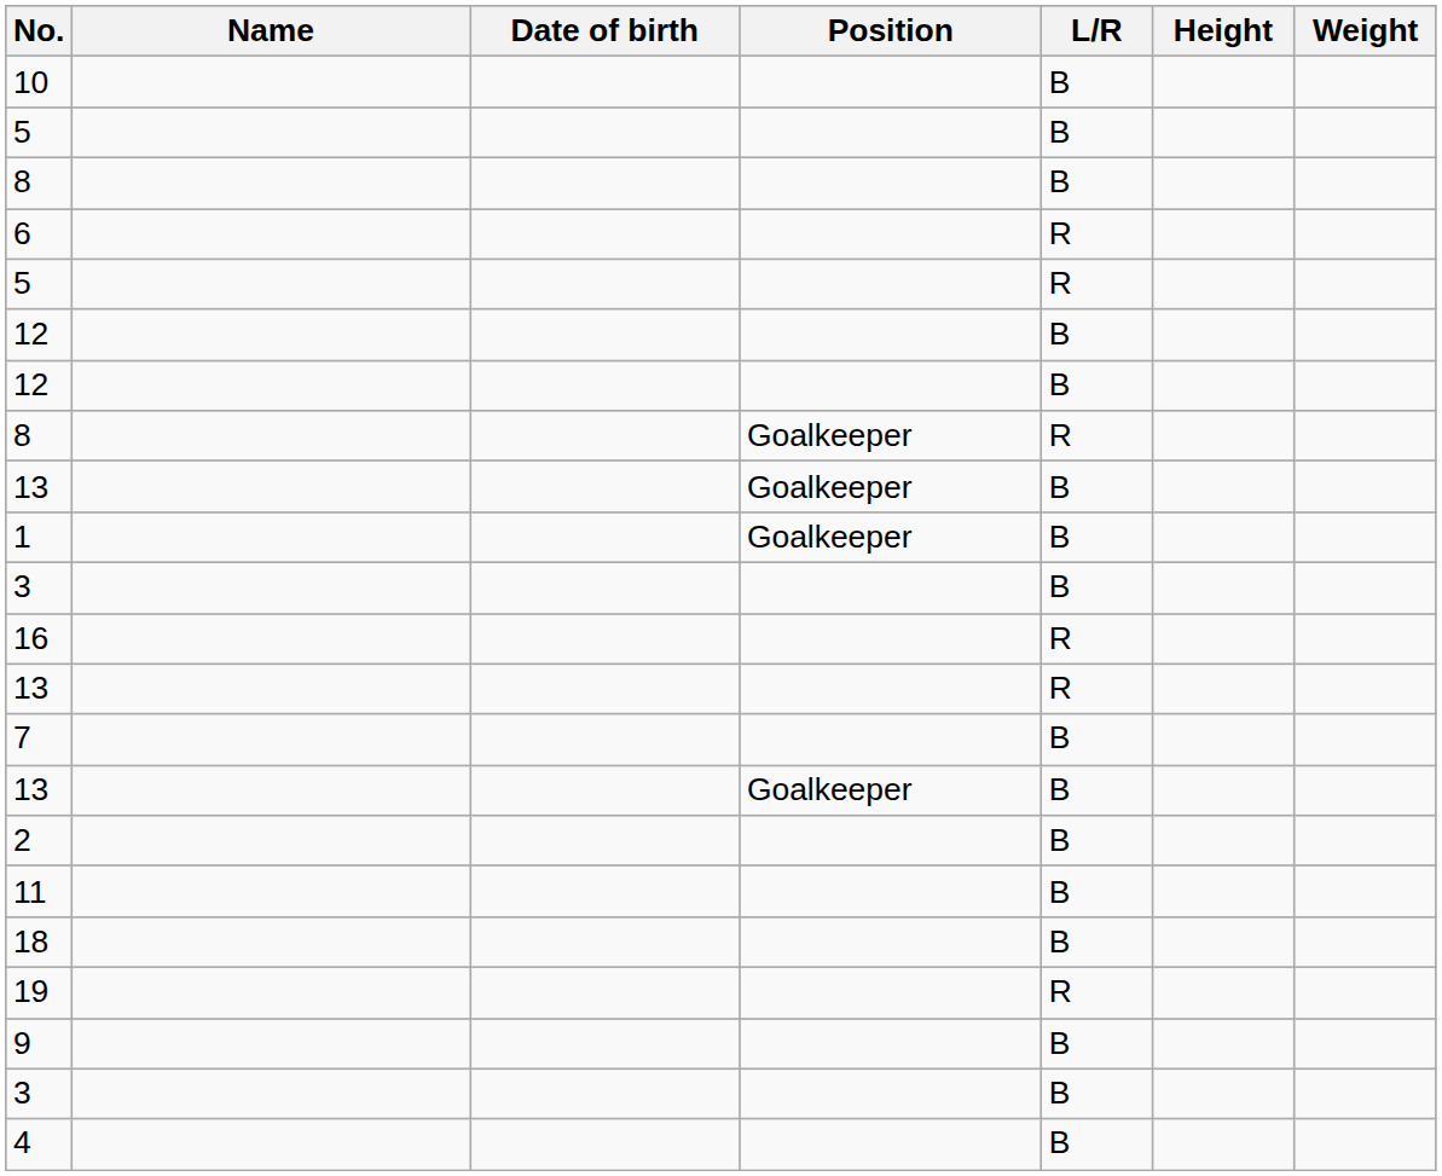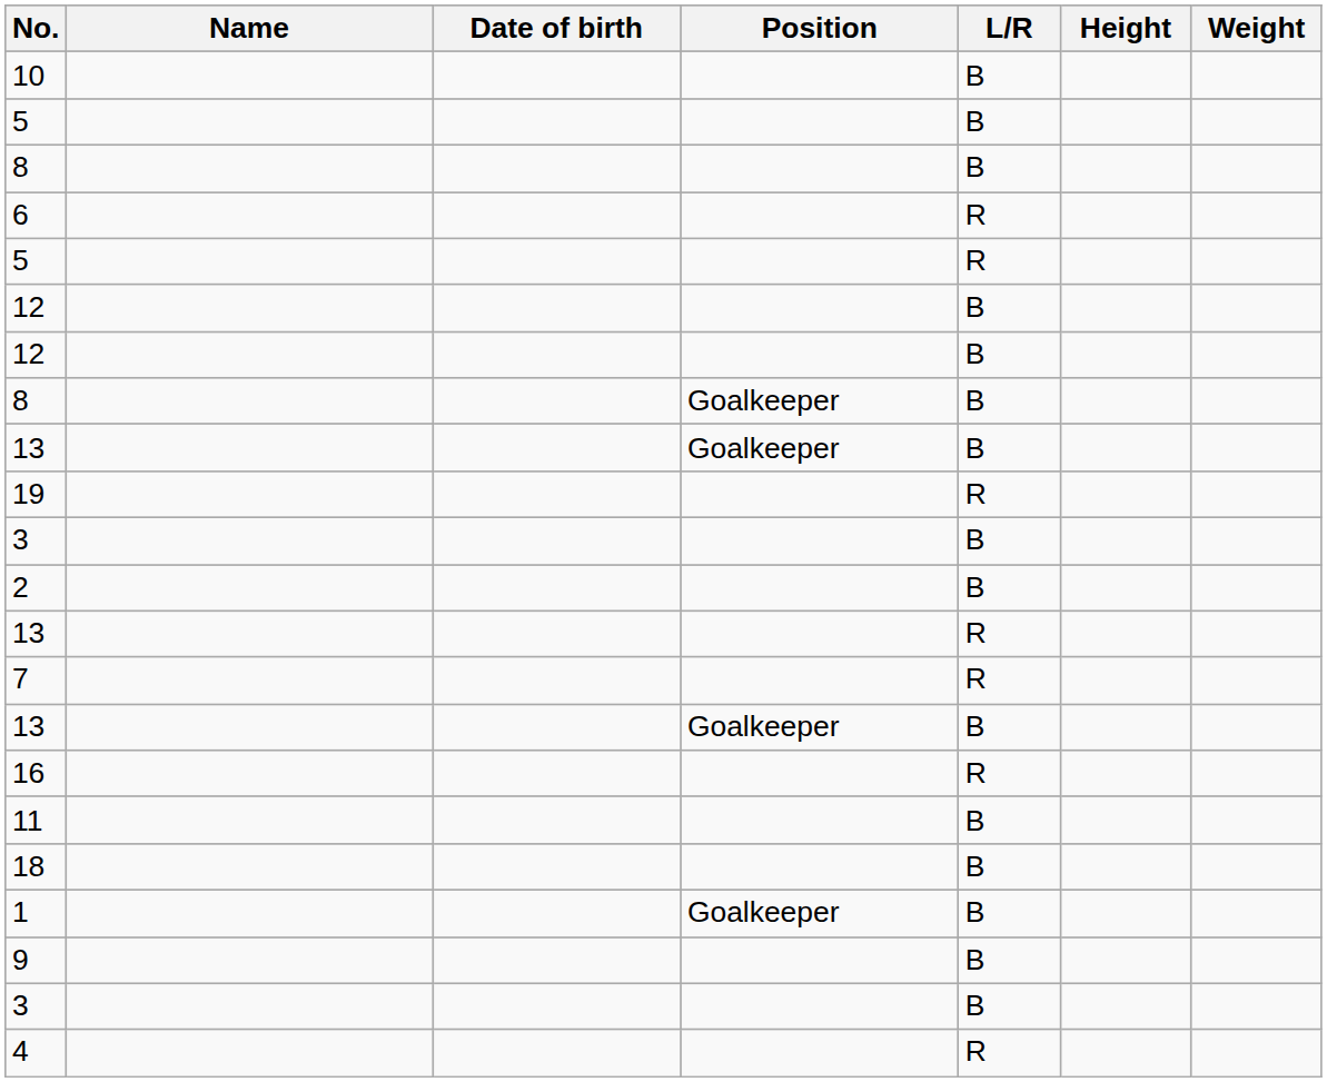 <table class="wikitable sortable" style=font-size:100%; text-align:center;>
 <tr>
 <th>No.</th>
 <th style=width:12em>Name</th>
 <th style=width:8em>Date of birth</th>
 <th style=width:9em>Position</th>
 <th style=width:3em>L/R</th>
 <th style=width:4em>Height</th>
 <th style=width:4em>Weight</th>
 </tr>
 <tr>
 <td>10</td>
 <td align=left></td>
 <td align=right></td>
 <td></td>
 <td>B</td>
 <td></td>
 <td></td>
 </tr>
 <tr>
 <td>5</td>
 <td align=left></td>
 <td align=right></td>
 <td></td>
 <td>B</td>
 <td></td>
 <td></td>
 </tr>
 <tr>
 <td>8</td>
 <td align=left></td>
 <td align=right></td>
 <td></td>
 <td>B</td>
 <td></td>
 <td></td>
 </tr>
 <tr>
 <td>6</td>
 <td align=left></td>
 <td align=right></td>
 <td></td>
 <td>R</td>
 <td></td>
 <td></td>
 </tr>
 <tr>
 <td>5</td>
 <td align=left></td>
 <td align=right></td>
 <td></td>
 <td>R</td>
 <td></td>
 <td></td>
 </tr>
 <tr>
 <td>12</td>
 <td align=left></td>
 <td align=right></td>
 <td></td>
 <td>B</td>
 <td></td>
 <td></td>
 </tr>
 <tr>
 <td>12</td>
 <td align=left></td>
 <td align=right></td>
 <td></td>
 <td>B</td>
 <td></td>
 <td></td>
 </tr>
 <tr>
 <td>8</td>
 <td align=left></td>
 <td align=right></td>
 <td>Goalkeeper</td>
-<td>R</td>
+<td>B</td>
 <td></td>
 <td></td>
 </tr>
 <tr>
 <td>13</td>
 <td align=left></td>
 <td align=right></td>
 <td>Goalkeeper</td>
 <td>B</td>
 <td></td>
 <td></td>
 </tr>
 <tr>
-<td>1</td>
+<td>19</td>
 <td align=left></td>
 <td align=right></td>
-<td>Goalkeeper</td>
-<td>B</td>
+<td></td>
+<td>R</td>
 <td></td>
 <td></td>
 </tr>
 <tr>
 <td>3</td>
 <td align=left></td>
 <td align=right></td>
 <td></td>
 <td>B</td>
 <td></td>
 <td></td>
 </tr>
 <tr>
-<td>16</td>
+<td>2</td>
 <td align=left></td>
 <td align=right></td>
 <td></td>
-<td>R</td>
+<td>B</td>
 <td></td>
 <td></td>
 </tr>
 <tr>
 <td>13</td>
 <td align=left></td>
 <td align=right></td>
 <td></td>
 <td>R</td>
 <td></td>
 <td></td>
 </tr>
 <tr>
 <td>7</td>
 <td align=left></td>
 <td align=right></td>
 <td></td>
-<td>B</td>
+<td>R</td>
 <td></td>
 <td></td>
 </tr>
 <tr>
 <td>13</td>
 <td align=left></td>
 <td align=right></td>
 <td>Goalkeeper</td>
 <td>B</td>
 <td></td>
 <td></td>
 </tr>
 <tr>
-<td>2</td>
+<td>16</td>
 <td align=left></td>
 <td align=right></td>
 <td></td>
-<td>B</td>
+<td>R</td>
 <td></td>
 <td></td>
 </tr>
 <tr>
 <td>11</td>
 <td align=left></td>
 <td align=right></td>
 <td></td>
 <td>B</td>
 <td></td>
 <td></td>
 </tr>
 <tr>
 <td>18</td>
 <td align=left></td>
 <td align=right></td>
 <td></td>
 <td>B</td>
 <td></td>
 <td></td>
 </tr>
 <tr>
-<td>19</td>
+<td>1</td>
 <td align=left></td>
 <td align=right></td>
-<td></td>
-<td>R</td>
+<td>Goalkeeper</td>
+<td>B</td>
 <td></td>
 <td></td>
 </tr>
 <tr>
 <td>9</td>
 <td align=left></td>
 <td align=right></td>
 <td></td>
 <td>B</td>
 <td></td>
 <td></td>
 </tr>
 <tr>
 <td>3</td>
 <td align=left></td>
 <td align=right></td>
 <td></td>
 <td>B</td>
 <td></td>
 <td></td>
 </tr>
 <tr>
 <td>4</td>
 <td align=left></td>
 <td align=right></td>
 <td></td>
-<td>B</td>
+<td>R</td>
 <td></td>
 <td></td>
 </tr>
 </table>
